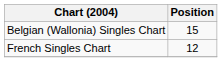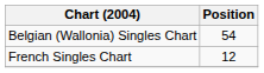 <table class="wikitable sortable">
 <tr>
 <th>Chart (2004)</th>
 <th>Position</th>
 </tr>
 <tr>
 <td>Belgian (Wallonia) Singles Chart</td>
-<td align="center">15</td>
+<td align="center">54</td>
 </tr>
 <tr>
 <td>French Singles Chart</td>
 <td align="center">12</td>
 </tr>
 <tr>
 </tr>
 </table>
